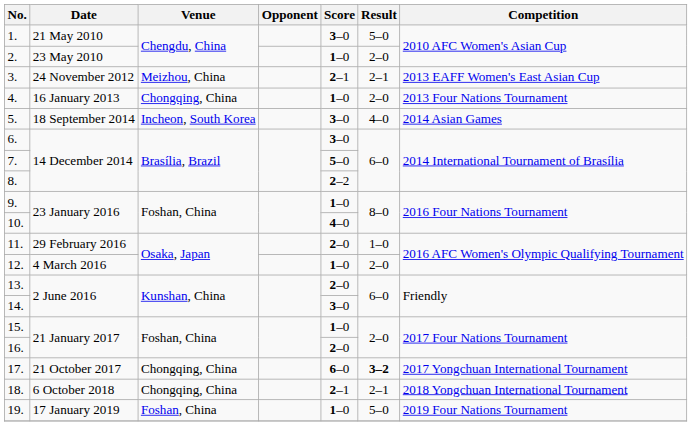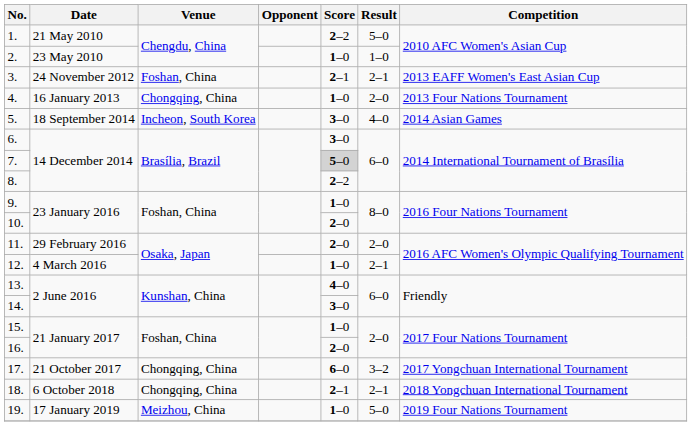 <table class="wikitable">
 <tr>
 <th>No.</th>
 <th>Date</th>
 <th>Venue</th>
 <th>Opponent</th>
 <th>Score</th>
 <th>Result</th>
 <th>Competition</th>
 </tr>
 <tr>
 <td>1.</td>
 <td>21 May 2010</td>
 <td rowspan=2><a href='#'>Chengdu</a>, <a href='#'>China</a></td>
 <td></td>
-<td align=center><strong>3</strong>–0</td>
+<td align=center><strong>2</strong>–2</td>
 <td align=center>5–0</td>
 <td rowspan=2><a href='#'>2010 AFC Women's Asian Cup</a></td>
 </tr>
 <tr>
 <td>2.</td>
 <td>23 May 2010</td>
 <td></td>
 <td align=center><strong>1</strong>–0</td>
-<td align=center>2–0</td>
+<td align=center>1–0</td>
 </tr>
 <tr>
 <td>3.</td>
 <td>24 November 2012</td>
-<td><a href='#'>Meizhou</a>, China</td>
+<td><a href='#'>Foshan</a>, China</td>
 <td></td>
 <td align=center><strong>2</strong>–1</td>
 <td align=center>2–1</td>
 <td><a href='#'>2013 EAFF Women's East Asian Cup</a></td>
 </tr>
 <tr>
 <td>4.</td>
 <td>16 January 2013</td>
 <td><a href='#'>Chongqing</a>, China</td>
 <td></td>
 <td align=center><strong>1</strong>–0</td>
 <td align=center>2–0</td>
 <td><a href='#'>2013 Four Nations Tournament</a></td>
 </tr>
 <tr>
 <td>5.</td>
 <td>18 September 2014</td>
 <td><a href='#'>Incheon</a>, <a href='#'>South Korea</a></td>
 <td></td>
 <td align=center><strong>3</strong>–0</td>
 <td align=center>4–0</td>
 <td><a href='#'>2014 Asian Games</a></td>
 </tr>
 <tr>
 <td>6.</td>
 <td rowspan=3>14 December 2014</td>
 <td rowspan=3><a href='#'>Brasília</a>, <a href='#'>Brazil</a></td>
 <td rowspan=3></td>
 <td align=center><strong>3</strong>–0</td>
 <td rowspan=3 align=center>6–0</td>
 <td rowspan=3><a href='#'>2014 International Tournament of Brasília</a></td>
 </tr>
 <tr>
 <td>7.</td>
-<td align=center><strong>5</strong>–0</td>
+<td align=center style="background: lightgrey;"><strong>5</strong>–0</td>
 </tr>
 <tr>
 <td>8.</td>
 <td align=center><strong>2</strong>–2</td>
 </tr>
 <tr>
 <td>9.</td>
 <td rowspan=2>23 January 2016</td>
 <td rowspan=2>Foshan, China</td>
 <td rowspan=2></td>
 <td align=center><strong>1</strong>–0</td>
 <td rowspan=2 align=center>8–0</td>
 <td rowspan=2><a href='#'>2016 Four Nations Tournament</a></td>
 </tr>
 <tr>
 <td>10.</td>
-<td align=center><strong>4</strong>–0</td>
+<td align=center><strong>2</strong>–0</td>
 </tr>
 <tr>
 <td>11.</td>
 <td>29 February 2016</td>
 <td rowspan=2><a href='#'>Osaka</a>, <a href='#'>Japan</a></td>
 <td></td>
 <td align=center><strong>2</strong>–0</td>
-<td align=center>1–0</td>
+<td align=center>2–0</td>
 <td rowspan=2><a href='#'>2016 AFC Women's Olympic Qualifying Tournament</a></td>
 </tr>
 <tr>
 <td>12.</td>
 <td>4 March 2016</td>
 <td></td>
 <td align=center><strong>1</strong>–0</td>
-<td align=center>2–0</td>
+<td align=center>2–1</td>
 </tr>
 <tr>
 <td>13.</td>
 <td rowspan=2>2 June 2016</td>
 <td rowspan=2><a href='#'>Kunshan</a>, China</td>
 <td rowspan=2></td>
-<td align=center><strong>2</strong>–0</td>
+<td align=center><strong>4</strong>–0</td>
 <td rowspan=2  align=center>6–0</td>
 <td rowspan=2>Friendly</td>
 </tr>
 <tr>
 <td>14.</td>
 <td align=center><strong>3</strong>–0</td>
 </tr>
 <tr>
 <td>15.</td>
 <td rowspan=2>21 January 2017</td>
 <td rowspan=2>Foshan, China</td>
 <td rowspan=2></td>
 <td align=center><strong>1</strong>–0</td>
 <td rowspan=2 align=center>2–0</td>
 <td rowspan=2><a href='#'>2017 Four Nations Tournament</a></td>
 </tr>
 <tr>
 <td>16.</td>
 <td align=center><strong>2</strong>–0</td>
 </tr>
 <tr>
 <td>17.</td>
 <td>21 October 2017</td>
 <td>Chongqing, China</td>
 <td></td>
 <td align=center><strong>6</strong>–0</td>
-<td align=center><strong>3–2</strong></td>
+<td align=center>3–2</td>
 <td><a href='#'>2017 Yongchuan International Tournament</a></td>
 </tr>
 <tr>
 <td>18.</td>
 <td>6 October 2018</td>
 <td>Chongqing, China</td>
 <td></td>
 <td align=center><strong>2</strong>–1</td>
 <td align=center>2–1</td>
 <td><a href='#'>2018 Yongchuan International Tournament</a></td>
 </tr>
 <tr>
 <td>19.</td>
 <td>17 January 2019</td>
-<td><a href='#'>Foshan</a>, China</td>
+<td><a href='#'>Meizhou</a>, China</td>
 <td></td>
 <td align=center><strong>1</strong>–0</td>
 <td align=center>5–0</td>
 <td><a href='#'>2019 Four Nations Tournament</a></td>
 </tr>
 <tr>
 </tr>
 </table>
